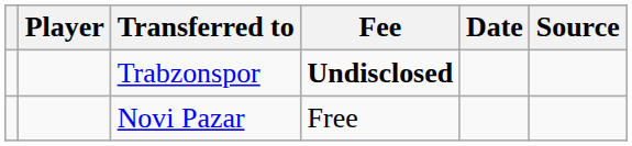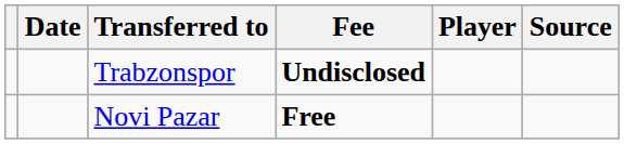 <table class="wikitable plainrowheaders sortable">
 <tr>
 <th></th>
-<th scope="col">Player</th>
+<th scope="col">Date</th>
 <th>Transferred to</th>
 <th style="width: 65px;">Fee</th>
-<th scope="col">Date</th>
+<th scope="col">Player</th>
 <th scope="col">Source</th>
 </tr>
 <tr>
 <td align="center"></td>
 <td></td>
 <td> <a href='#'>Trabzonspor</a></td>
 <td><strong>Undisclosed</strong></td>
 <td></td>
 <td></td>
 </tr>
 <tr>
 <td align="center"></td>
 <td></td>
 <td> <a href='#'>Novi Pazar</a></td>
-<td>Free</td>
+<td><strong>Free</strong></td>
 <td></td>
 <td></td>
 </tr>
 </table>
